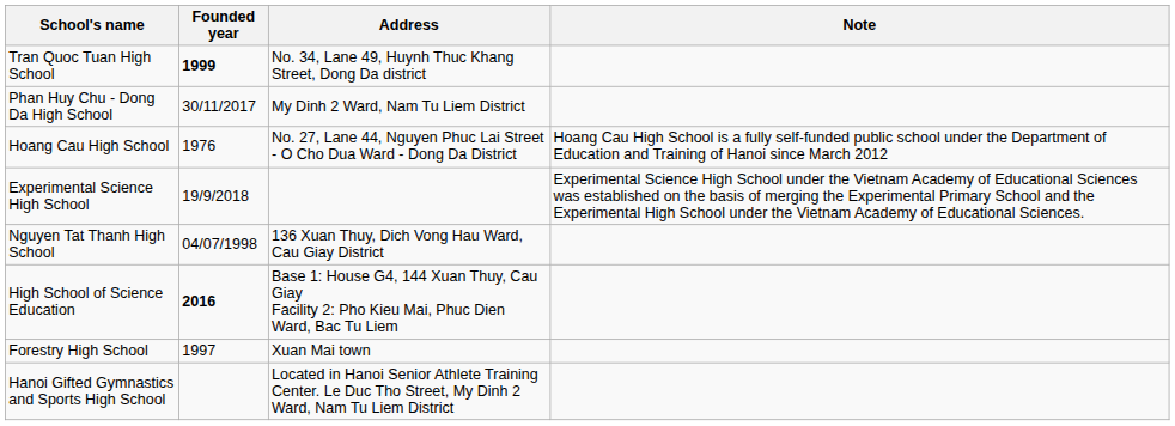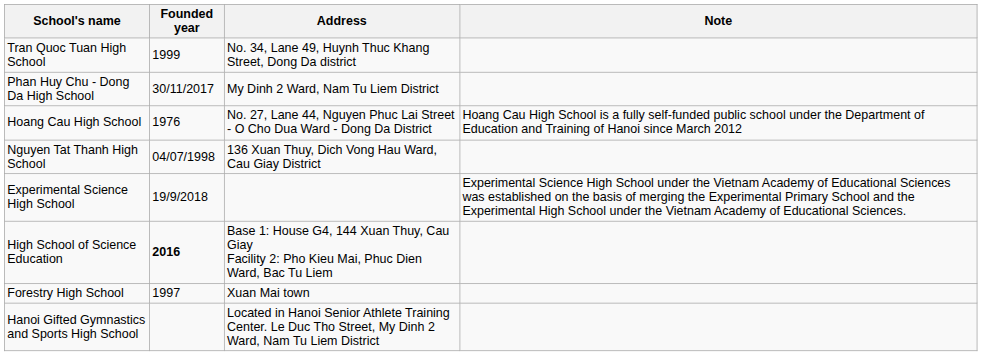 <table class="wikitable">
 <tr>
 <th>School's name</th>
 <th>Founded year</th>
 <th>Address</th>
 <th>Note</th>
 </tr>
 <tr>
 <td>Tran Quoc Tuan High School</td>
-<td><strong>1999</strong></td>
+<td>1999</td>
 <td>No. 34, Lane 49, Huynh Thuc Khang Street, Dong Da district</td>
 <td></td>
 </tr>
 <tr>
 <td>Phan Huy Chu  - Dong Da High School</td>
 <td>30/11/2017</td>
 <td>My Dinh 2 Ward, Nam Tu Liem District</td>
 <td></td>
 </tr>
 <tr>
 <td>Hoang Cau High School</td>
 <td>1976</td>
 <td>No. 27, Lane 44, Nguyen Phuc Lai Street - O Cho Dua Ward - Dong Da District</td>
 <td>Hoang Cau High School is a fully self-funded public school under the Department of Education and Training of Hanoi since March 2012</td>
 </tr>
 <tr>
+<td>Nguyen Tat Thanh High School</td>
+<td>04/07/1998</td>
+<td>136 Xuan Thuy, Dich Vong Hau Ward, Cau Giay District</td>
+<td></td>
+</tr>
+<tr>
 <td>Experimental Science High School</td>
 <td>19/9/2018</td>
 <td></td>
 <td>Experimental Science High School under the Vietnam Academy of Educational Sciences was established on the basis of merging the Experimental Primary School and the Experimental High School under the Vietnam Academy of Educational Sciences.</td>
-</tr>
-<tr>
-<td>Nguyen Tat Thanh High School</td>
-<td>04/07/1998</td>
-<td>136 Xuan Thuy, Dich Vong Hau Ward, Cau Giay District</td>
-<td></td>
 </tr>
 <tr>
 <td>High School of Science Education</td>
 <td><strong>2016</strong></td>
 <td>Base 1: House G4, 144 Xuan Thuy, Cau Giay<br>Facility 2: Pho Kieu Mai, Phuc Dien Ward, Bac Tu Liem</td>
 <td></td>
 </tr>
 <tr>
 <td>Forestry High School</td>
 <td>1997</td>
 <td>Xuan Mai town</td>
 <td></td>
 </tr>
 <tr>
 <td>Hanoi Gifted Gymnastics and Sports High School</td>
 <td></td>
 <td>Located in Hanoi Senior Athlete Training Center. Le Duc Tho Street, My Dinh 2 Ward, Nam Tu Liem District</td>
 <td></td>
 </tr>
 </table>
